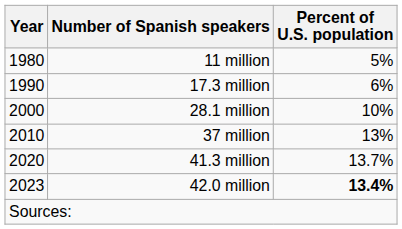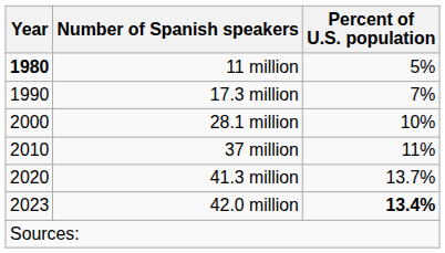 <table class="wikitable sortable" style="float:right; margin-left:1em;">
 <tr>
 <th>Year</th>
 <th>Number of Spanish speakers</th>
 <th>Percent of<br>U.S. population</th>
 </tr>
 <tr>
-<td>1980</td>
+<td><strong>1980</strong></td>
 <td style="text-align:right;">11 million</td>
 <td style="text-align:right;">5%</td>
 </tr>
 <tr>
 <td>1990</td>
 <td style="text-align:right;">17.3 million</td>
-<td style="text-align:right;">6%</td>
+<td style="text-align:right;">7%</td>
 </tr>
 <tr>
 <td>2000</td>
 <td style="text-align:right;">28.1 million</td>
 <td style="text-align:right;">10%</td>
 </tr>
 <tr>
 <td>2010</td>
 <td style="text-align:right;">37 million</td>
-<td style="text-align:right;">13%</td>
+<td style="text-align:right;">11%</td>
 </tr>
 <tr>
 <td>2020</td>
 <td style="text-align:right;">41.3 million</td>
 <td style="text-align:right;">13.7%</td>
 </tr>
 <tr>
 <td>2023</td>
 <td style="text-align:right;">42.0 million</td>
 <td style="text-align:right;"><strong>13.4%</strong></td>
 </tr>
 <tr>
 <td colspan=3>Sources:</td>
 </tr>
 </table>
